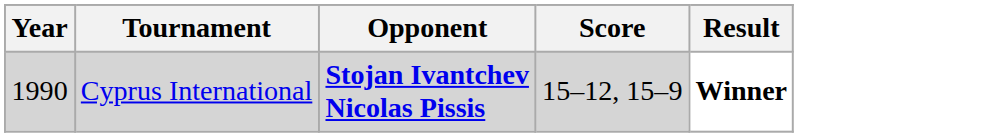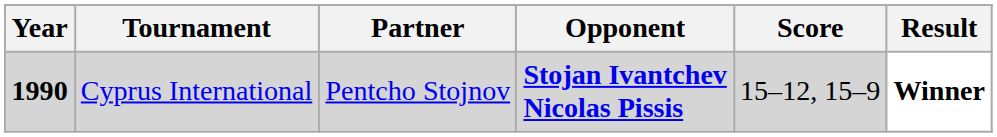 <table class="sortable wikitable" style="font-size: 90%;">
 <tr>
 <th>Year</th>
 <th>Tournament</th>
+<th>Partner</th>
 <th>Opponent</th>
 <th>Score</th>
 <th>Result</th>
 </tr>
 <tr style="background:#D5D5D5">
-<td align="center">1990</td>
+<td align="center"><strong>1990</strong></td>
 <td align="left"><a href='#'>Cyprus International</a></td>
+<td align="left"> <a href='#'>Pentcho Stojnov</a></td>
 <td align="left"><strong> <a href='#'>Stojan Ivantchev</a> <br>  <a href='#'>Nicolas Pissis</a></strong></td>
 <td align="left">15–12, 15–9</td>
 <td style="text-align:left; background:white"> <strong>Winner</strong></td>
 </tr>
 </table>
